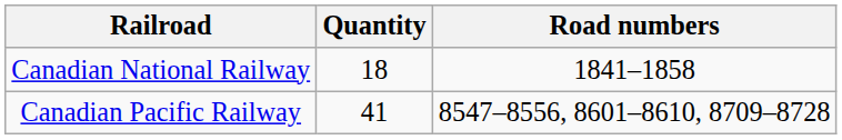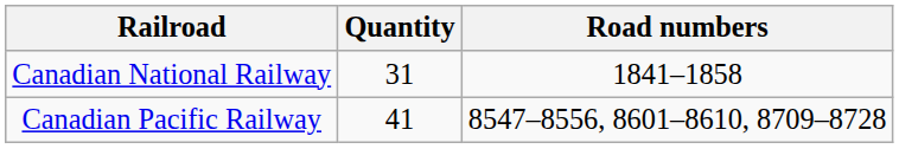 <table class="wikitable">
 <tr>
 <th>Railroad</th>
 <th>Quantity</th>
 <th>Road numbers</th>
 </tr>
 <tr align="center">
 <td><a href='#'>Canadian National Railway</a></td>
-<td>18</td>
+<td>31</td>
 <td>1841–1858</td>
 </tr>
 <tr align="center">
 <td><a href='#'>Canadian Pacific Railway</a></td>
 <td>41</td>
 <td>8547–8556, 8601–8610, 8709–8728</td>
 </tr>
 </table>
